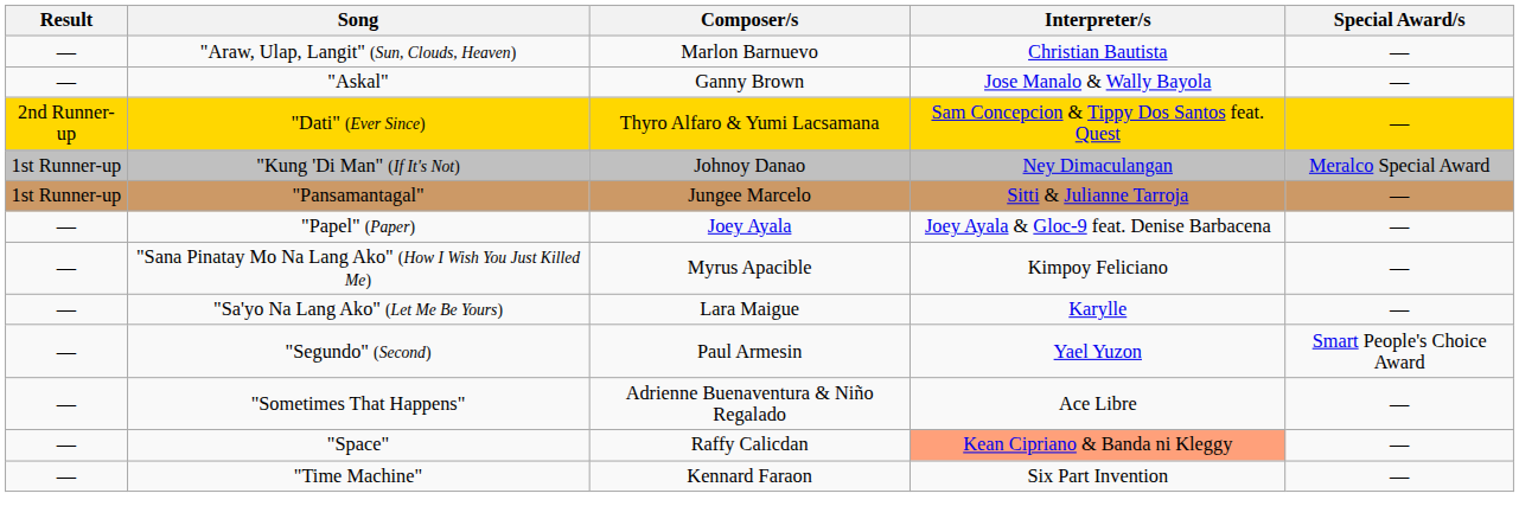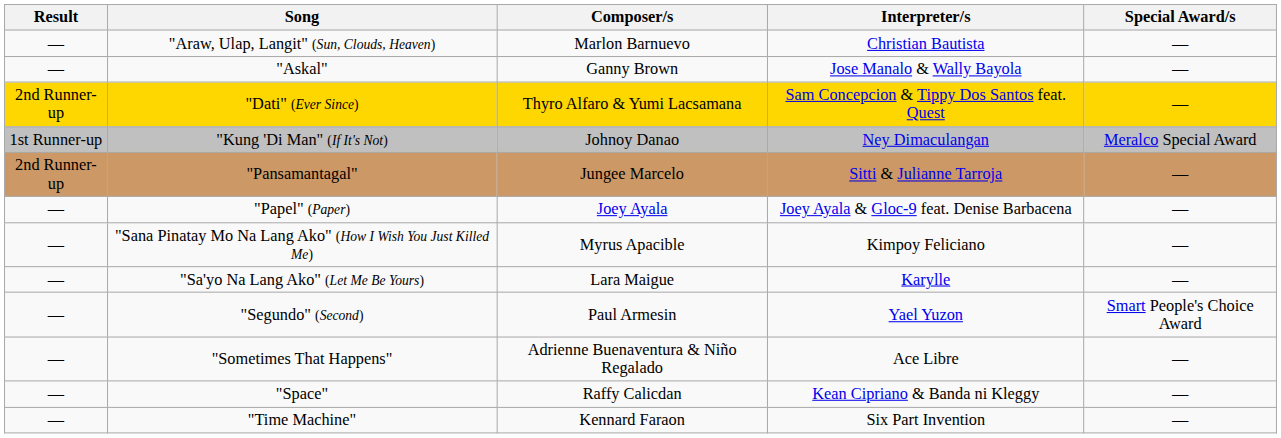 <table class="wikitable">
 <tr>
 <th>Result</th>
 <th>Song</th>
 <th>Composer/s</th>
 <th>Interpreter/s</th>
 <th>Special Award/s</th>
 </tr>
 <tr>
 <td style="text-align: center;">—</td>
 <td style="text-align: center;">"Araw, Ulap, Langit" <small>(<em>Sun, Clouds, Heaven</em>)</small></td>
 <td style="text-align: center;">Marlon Barnuevo</td>
 <td style="text-align: center;"><a href='#'>Christian Bautista</a></td>
 <td style="text-align: center;">—</td>
 </tr>
 <tr>
 <td style="text-align: center;">—</td>
 <td style="text-align: center;">"Askal"</td>
 <td style="text-align: center;">Ganny Brown</td>
 <td style="text-align: center;"><a href='#'>Jose Manalo</a> & <a href='#'>Wally Bayola</a></td>
 <td style="text-align: center;">—</td>
 </tr>
 <tr bgcolor="gold">
 <td style="text-align: center;">2nd Runner-up</td>
 <td style="text-align: center;">"Dati" <small>(<em>Ever Since</em>)</small></td>
 <td style="text-align: center;">Thyro Alfaro & Yumi Lacsamana</td>
 <td style="text-align: center;"><a href='#'>Sam Concepcion</a> & <a href='#'>Tippy Dos Santos</a> feat. <a href='#'>Quest</a></td>
 <td style="text-align: center;">—</td>
 </tr>
 <tr bgcolor="silver">
 <td style="text-align: center;">1st Runner-up</td>
 <td style="text-align: center;">"Kung 'Di Man" <small>(<em>If It's Not</em>)</small></td>
 <td style="text-align: center;">Johnoy Danao</td>
 <td style="text-align: center;"><a href='#'>Ney Dimaculangan</a></td>
 <td style="text-align: center;"><a href='#'>Meralco</a> Special Award</td>
 </tr>
 <tr bgcolor="#CC9966">
-<td style="text-align: center;">1st Runner-up</td>
+<td style="text-align: center;">2nd Runner-up</td>
 <td style="text-align: center;">"Pansamantagal"</td>
 <td style="text-align: center;">Jungee Marcelo</td>
 <td style="text-align: center;"><a href='#'>Sitti</a> & <a href='#'>Julianne Tarroja</a></td>
 <td style="text-align: center;">—</td>
 </tr>
 <tr>
 <td style="text-align: center;">—</td>
 <td style="text-align: center;">"Papel" <small>(<em>Paper</em>)</small></td>
 <td style="text-align: center;"><a href='#'>Joey Ayala</a></td>
 <td style="text-align: center;"><a href='#'>Joey Ayala</a> & <a href='#'>Gloc-9</a> feat. Denise Barbacena</td>
 <td style="text-align: center;">—</td>
 </tr>
 <tr>
 <td style="text-align: center;">—</td>
 <td style="text-align: center;">"Sana Pinatay Mo Na Lang Ako" <small>(<em>How I Wish You Just Killed Me</em>)</small></td>
 <td style="text-align: center;">Myrus Apacible</td>
 <td style="text-align: center;">Kimpoy Feliciano</td>
 <td style="text-align: center;">—</td>
 </tr>
 <tr>
 <td style="text-align: center;">—</td>
 <td style="text-align: center;">"Sa'yo Na Lang Ako" <small>(<em>Let Me Be Yours</em>)</small></td>
 <td style="text-align: center;">Lara Maigue</td>
 <td style="text-align: center;"><a href='#'>Karylle</a></td>
 <td style="text-align: center;">—</td>
 </tr>
 <tr>
 <td style="text-align: center;">—</td>
 <td style="text-align: center;">"Segundo" <small>(<em>Second</em>)</small></td>
 <td style="text-align: center;">Paul Armesin</td>
 <td style="text-align: center;"><a href='#'>Yael Yuzon</a></td>
 <td style="text-align: center;"><a href='#'>Smart</a> People's Choice Award</td>
 </tr>
 <tr>
 <td style="text-align: center;">—</td>
 <td style="text-align: center;">"Sometimes That Happens"</td>
 <td style="text-align: center;">Adrienne Buenaventura & Niño Regalado</td>
 <td style="text-align: center;">Ace Libre</td>
 <td style="text-align: center;">—</td>
 </tr>
 <tr>
 <td style="text-align: center;">—</td>
 <td style="text-align: center;">"Space"</td>
 <td style="text-align: center;">Raffy Calicdan</td>
-<td style="background: lightsalmon; text-align: center;"><a href='#'>Kean Cipriano</a> & Banda ni Kleggy</td>
+<td style="text-align: center;"><a href='#'>Kean Cipriano</a> & Banda ni Kleggy</td>
 <td style="text-align: center;">—</td>
 </tr>
 <tr>
 <td style="text-align: center;">—</td>
 <td style="text-align: center;">"Time Machine" </td>
 <td style="text-align: center;">Kennard Faraon</td>
 <td style="text-align: center;">Six Part Invention</td>
 <td style="text-align: center;">—</td>
 </tr>
 </table>
